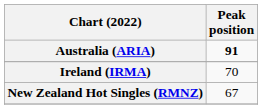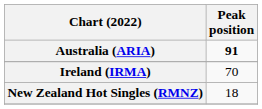 <table class="wikitable sortable plainrowheaders" style="text-align:center">
 <tr>
 <th scope="col">Chart (2022)</th>
 <th scope="col">Peak<br>position</th>
 </tr>
 <tr>
 <th scope="row">Australia (<a href='#'>ARIA</a>)</th>
 <td><strong>91</strong></td>
 </tr>
 <tr>
 </tr>
 <tr>
 </tr>
 <tr>
 <th scope="row">Ireland (<a href='#'>IRMA</a>)</th>
 <td>70</td>
 </tr>
 <tr>
 <th scope="row">New Zealand Hot Singles (<a href='#'>RMNZ</a>)</th>
-<td>67</td>
+<td>18</td>
 </tr>
 <tr>
 </tr>
 <tr>
 </tr>
 </table>
